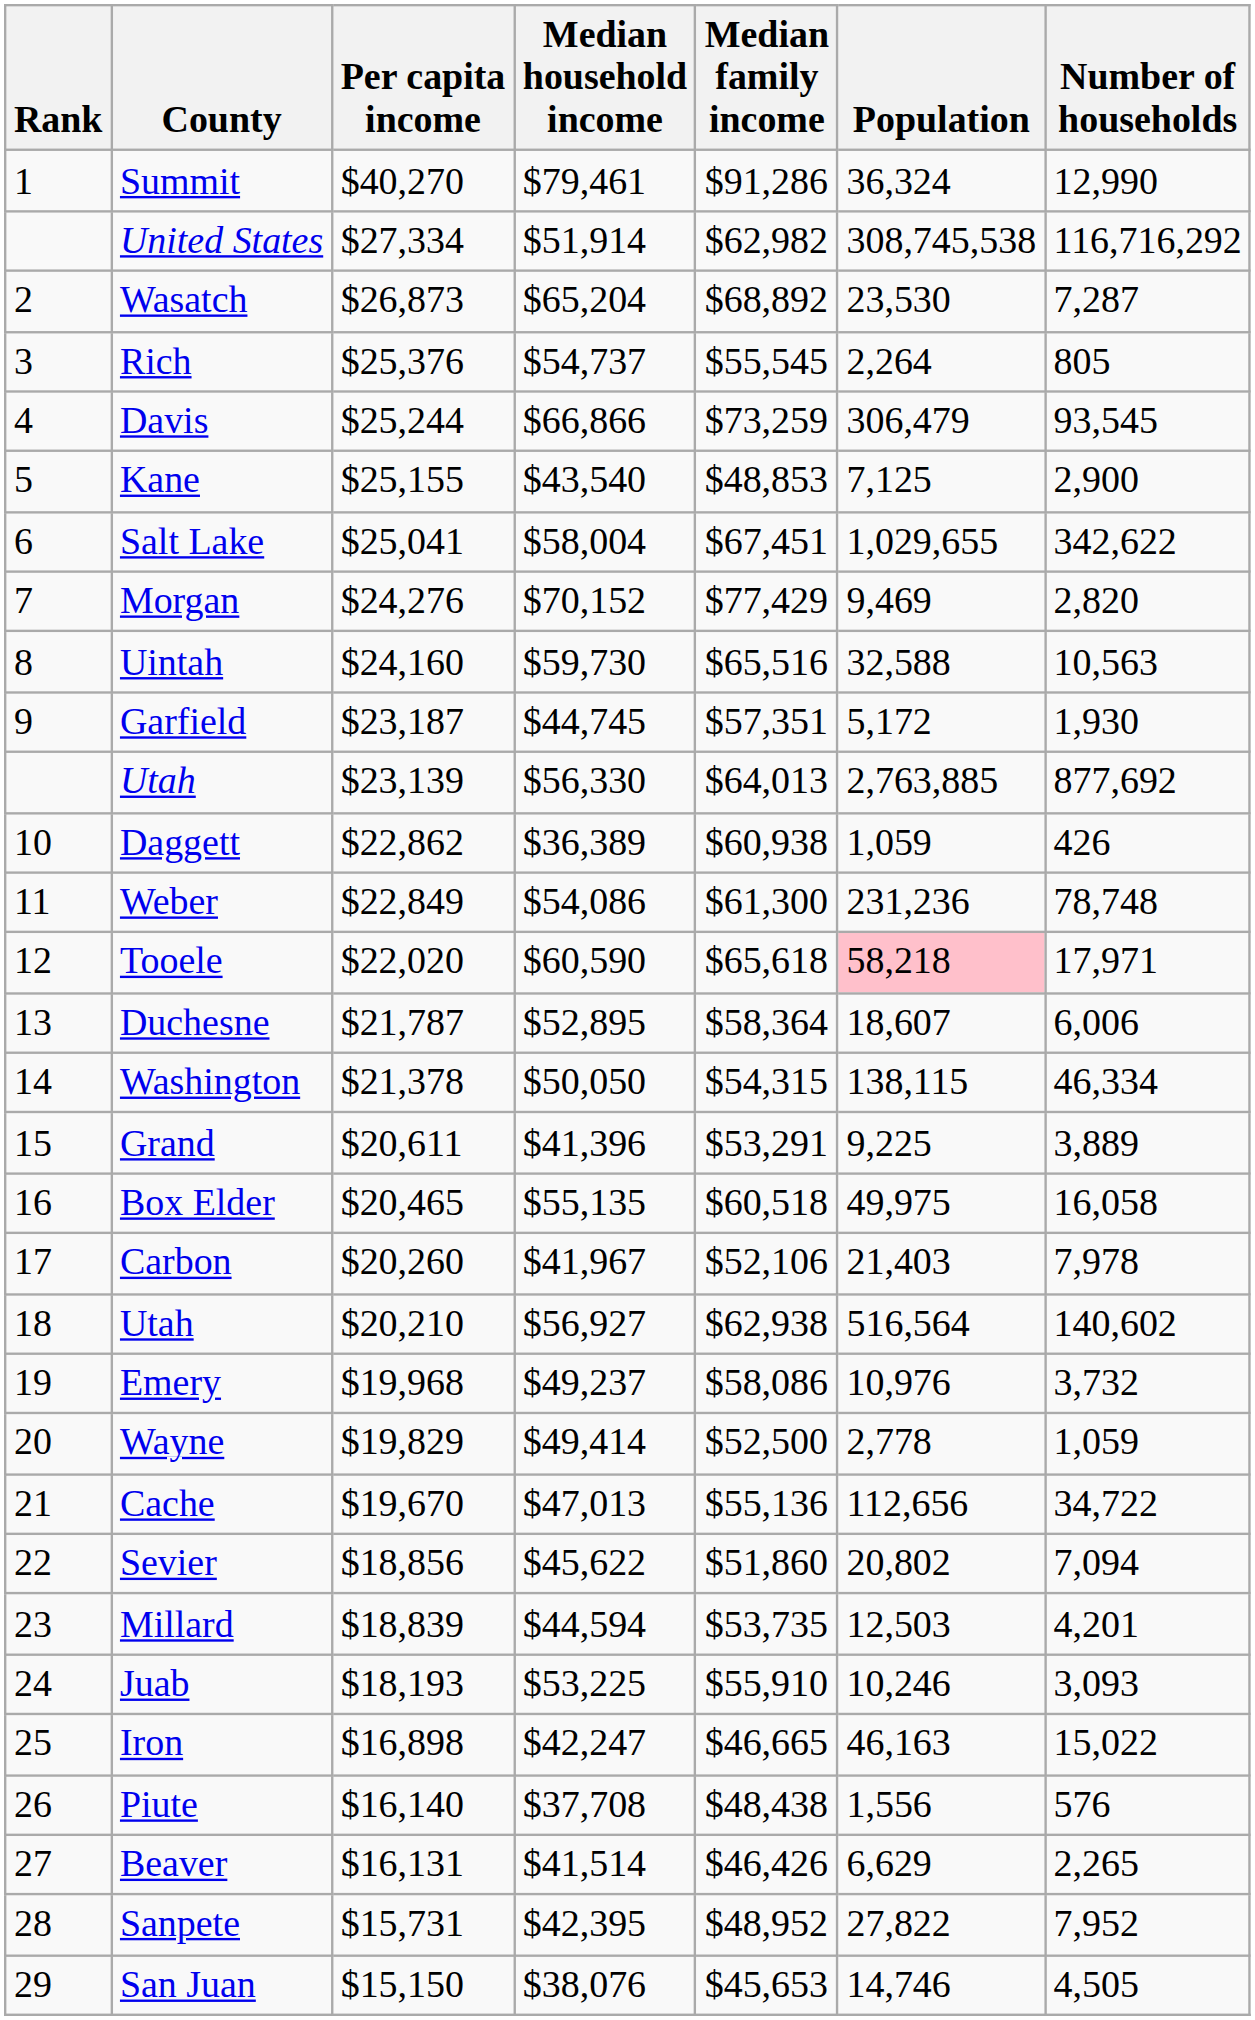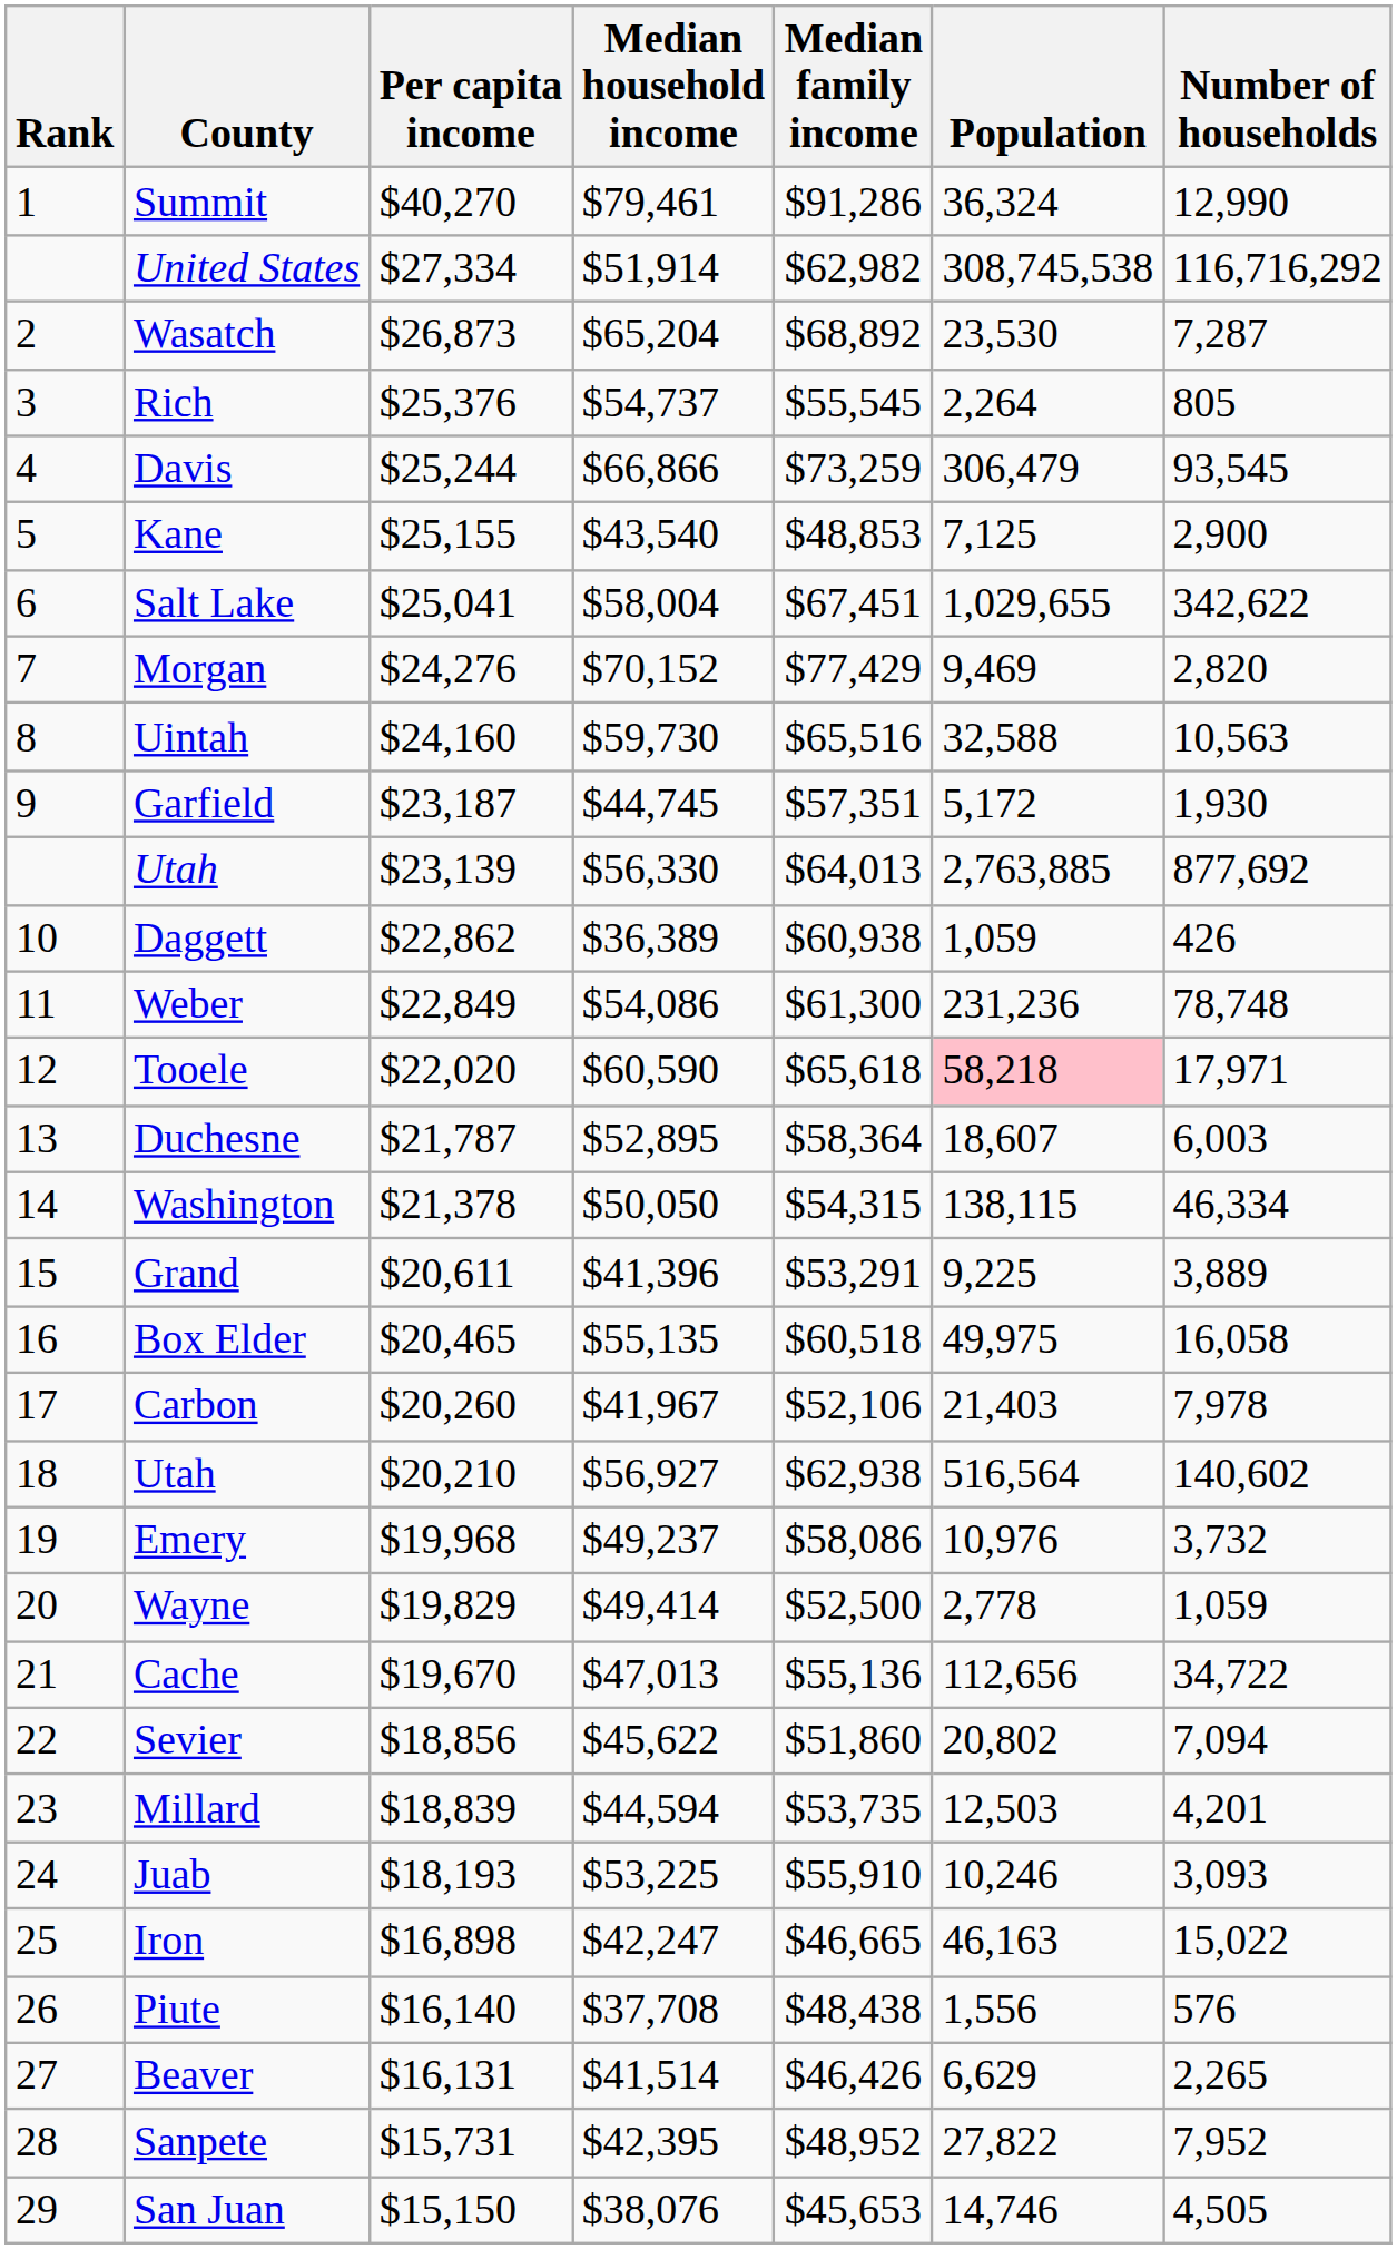 <table class="wikitable sortable">
 <tr valign=bottom>
 <th>Rank</th>
 <th>County</th>
 <th>Per capita<br>income</th>
 <th>Median<br>household<br>income</th>
 <th>Median<br>family<br>income</th>
 <th>Population</th>
 <th>Number of<br>households</th>
 </tr>
 <tr>
 <td>1</td>
 <td><a href='#'>Summit</a></td>
 <td>$40,270</td>
 <td>$79,461</td>
 <td>$91,286</td>
 <td>36,324</td>
 <td>12,990</td>
 </tr>
 <tr>
 <td></td>
 <td><em><a href='#'>United States</a></em></td>
 <td>$27,334</td>
 <td>$51,914</td>
 <td>$62,982</td>
 <td>308,745,538</td>
 <td>116,716,292</td>
 </tr>
 <tr>
 <td>2</td>
 <td><a href='#'>Wasatch</a></td>
 <td>$26,873</td>
 <td>$65,204</td>
 <td>$68,892</td>
 <td>23,530</td>
 <td>7,287</td>
 </tr>
 <tr>
 <td>3</td>
 <td><a href='#'>Rich</a></td>
 <td>$25,376</td>
 <td>$54,737</td>
 <td>$55,545</td>
 <td>2,264</td>
 <td>805</td>
 </tr>
 <tr>
 <td>4</td>
 <td><a href='#'>Davis</a></td>
 <td>$25,244</td>
 <td>$66,866</td>
 <td>$73,259</td>
 <td>306,479</td>
 <td>93,545</td>
 </tr>
 <tr>
 <td>5</td>
 <td><a href='#'>Kane</a></td>
 <td>$25,155</td>
 <td>$43,540</td>
 <td>$48,853</td>
 <td>7,125</td>
 <td>2,900</td>
 </tr>
 <tr>
 <td>6</td>
 <td><a href='#'>Salt Lake</a></td>
 <td>$25,041</td>
 <td>$58,004</td>
 <td>$67,451</td>
 <td>1,029,655</td>
 <td>342,622</td>
 </tr>
 <tr>
 <td>7</td>
 <td><a href='#'>Morgan</a></td>
 <td>$24,276</td>
 <td>$70,152</td>
 <td>$77,429</td>
 <td>9,469</td>
 <td>2,820</td>
 </tr>
 <tr>
 <td>8</td>
 <td><a href='#'>Uintah</a></td>
 <td>$24,160</td>
 <td>$59,730</td>
 <td>$65,516</td>
 <td>32,588</td>
 <td>10,563</td>
 </tr>
 <tr>
 <td>9</td>
 <td><a href='#'>Garfield</a></td>
 <td>$23,187</td>
 <td>$44,745</td>
 <td>$57,351</td>
 <td>5,172</td>
 <td>1,930</td>
 </tr>
 <tr>
 <td></td>
 <td><em><a href='#'>Utah</a></em></td>
 <td>$23,139</td>
 <td>$56,330</td>
 <td>$64,013</td>
 <td>2,763,885</td>
 <td>877,692</td>
 </tr>
 <tr>
 <td>10</td>
 <td><a href='#'>Daggett</a></td>
 <td>$22,862</td>
 <td>$36,389</td>
 <td>$60,938</td>
 <td>1,059</td>
 <td>426</td>
 </tr>
 <tr>
 <td>11</td>
 <td><a href='#'>Weber</a></td>
 <td>$22,849</td>
 <td>$54,086</td>
 <td>$61,300</td>
 <td>231,236</td>
 <td>78,748</td>
 </tr>
 <tr>
 <td>12</td>
 <td><a href='#'>Tooele</a></td>
 <td>$22,020</td>
 <td>$60,590</td>
 <td>$65,618</td>
 <td style="background: pink;">58,218</td>
 <td>17,971</td>
 </tr>
 <tr>
 <td>13</td>
 <td><a href='#'>Duchesne</a></td>
 <td>$21,787</td>
 <td>$52,895</td>
 <td>$58,364</td>
 <td>18,607</td>
-<td>6,006</td>
+<td>6,003</td>
 </tr>
 <tr>
 <td>14</td>
 <td><a href='#'>Washington</a></td>
 <td>$21,378</td>
 <td>$50,050</td>
 <td>$54,315</td>
 <td>138,115</td>
 <td>46,334</td>
 </tr>
 <tr>
 <td>15</td>
 <td><a href='#'>Grand</a></td>
 <td>$20,611</td>
 <td>$41,396</td>
 <td>$53,291</td>
 <td>9,225</td>
 <td>3,889</td>
 </tr>
 <tr>
 <td>16</td>
 <td><a href='#'>Box Elder</a></td>
 <td>$20,465</td>
 <td>$55,135</td>
 <td>$60,518</td>
 <td>49,975</td>
 <td>16,058</td>
 </tr>
 <tr>
 <td>17</td>
 <td><a href='#'>Carbon</a></td>
 <td>$20,260</td>
 <td>$41,967</td>
 <td>$52,106</td>
 <td>21,403</td>
 <td>7,978</td>
 </tr>
 <tr>
 <td>18</td>
 <td><a href='#'>Utah</a></td>
 <td>$20,210</td>
 <td>$56,927</td>
 <td>$62,938</td>
 <td>516,564</td>
 <td>140,602</td>
 </tr>
 <tr>
 <td>19</td>
 <td><a href='#'>Emery</a></td>
 <td>$19,968</td>
 <td>$49,237</td>
 <td>$58,086</td>
 <td>10,976</td>
 <td>3,732</td>
 </tr>
 <tr>
 <td>20</td>
 <td><a href='#'>Wayne</a></td>
 <td>$19,829</td>
 <td>$49,414</td>
 <td>$52,500</td>
 <td>2,778</td>
 <td>1,059</td>
 </tr>
 <tr>
 <td>21</td>
 <td><a href='#'>Cache</a></td>
 <td>$19,670</td>
 <td>$47,013</td>
 <td>$55,136</td>
 <td>112,656</td>
 <td>34,722</td>
 </tr>
 <tr>
 <td>22</td>
 <td><a href='#'>Sevier</a></td>
 <td>$18,856</td>
 <td>$45,622</td>
 <td>$51,860</td>
 <td>20,802</td>
 <td>7,094</td>
 </tr>
 <tr>
 <td>23</td>
 <td><a href='#'>Millard</a></td>
 <td>$18,839</td>
 <td>$44,594</td>
 <td>$53,735</td>
 <td>12,503</td>
 <td>4,201</td>
 </tr>
 <tr>
 <td>24</td>
 <td><a href='#'>Juab</a></td>
 <td>$18,193</td>
 <td>$53,225</td>
 <td>$55,910</td>
 <td>10,246</td>
 <td>3,093</td>
 </tr>
 <tr>
 <td>25</td>
 <td><a href='#'>Iron</a></td>
 <td>$16,898</td>
 <td>$42,247</td>
 <td>$46,665</td>
 <td>46,163</td>
 <td>15,022</td>
 </tr>
 <tr>
 <td>26</td>
 <td><a href='#'>Piute</a></td>
 <td>$16,140</td>
 <td>$37,708</td>
 <td>$48,438</td>
 <td>1,556</td>
 <td>576</td>
 </tr>
 <tr>
 <td>27</td>
 <td><a href='#'>Beaver</a></td>
 <td>$16,131</td>
 <td>$41,514</td>
 <td>$46,426</td>
 <td>6,629</td>
 <td>2,265</td>
 </tr>
 <tr>
 <td>28</td>
 <td><a href='#'>Sanpete</a></td>
 <td>$15,731</td>
 <td>$42,395</td>
 <td>$48,952</td>
 <td>27,822</td>
 <td>7,952</td>
 </tr>
 <tr>
 <td>29</td>
 <td><a href='#'>San Juan</a></td>
 <td>$15,150</td>
 <td>$38,076</td>
 <td>$45,653</td>
 <td>14,746</td>
 <td>4,505</td>
 </tr>
 <tr>
 </tr>
 </table>
